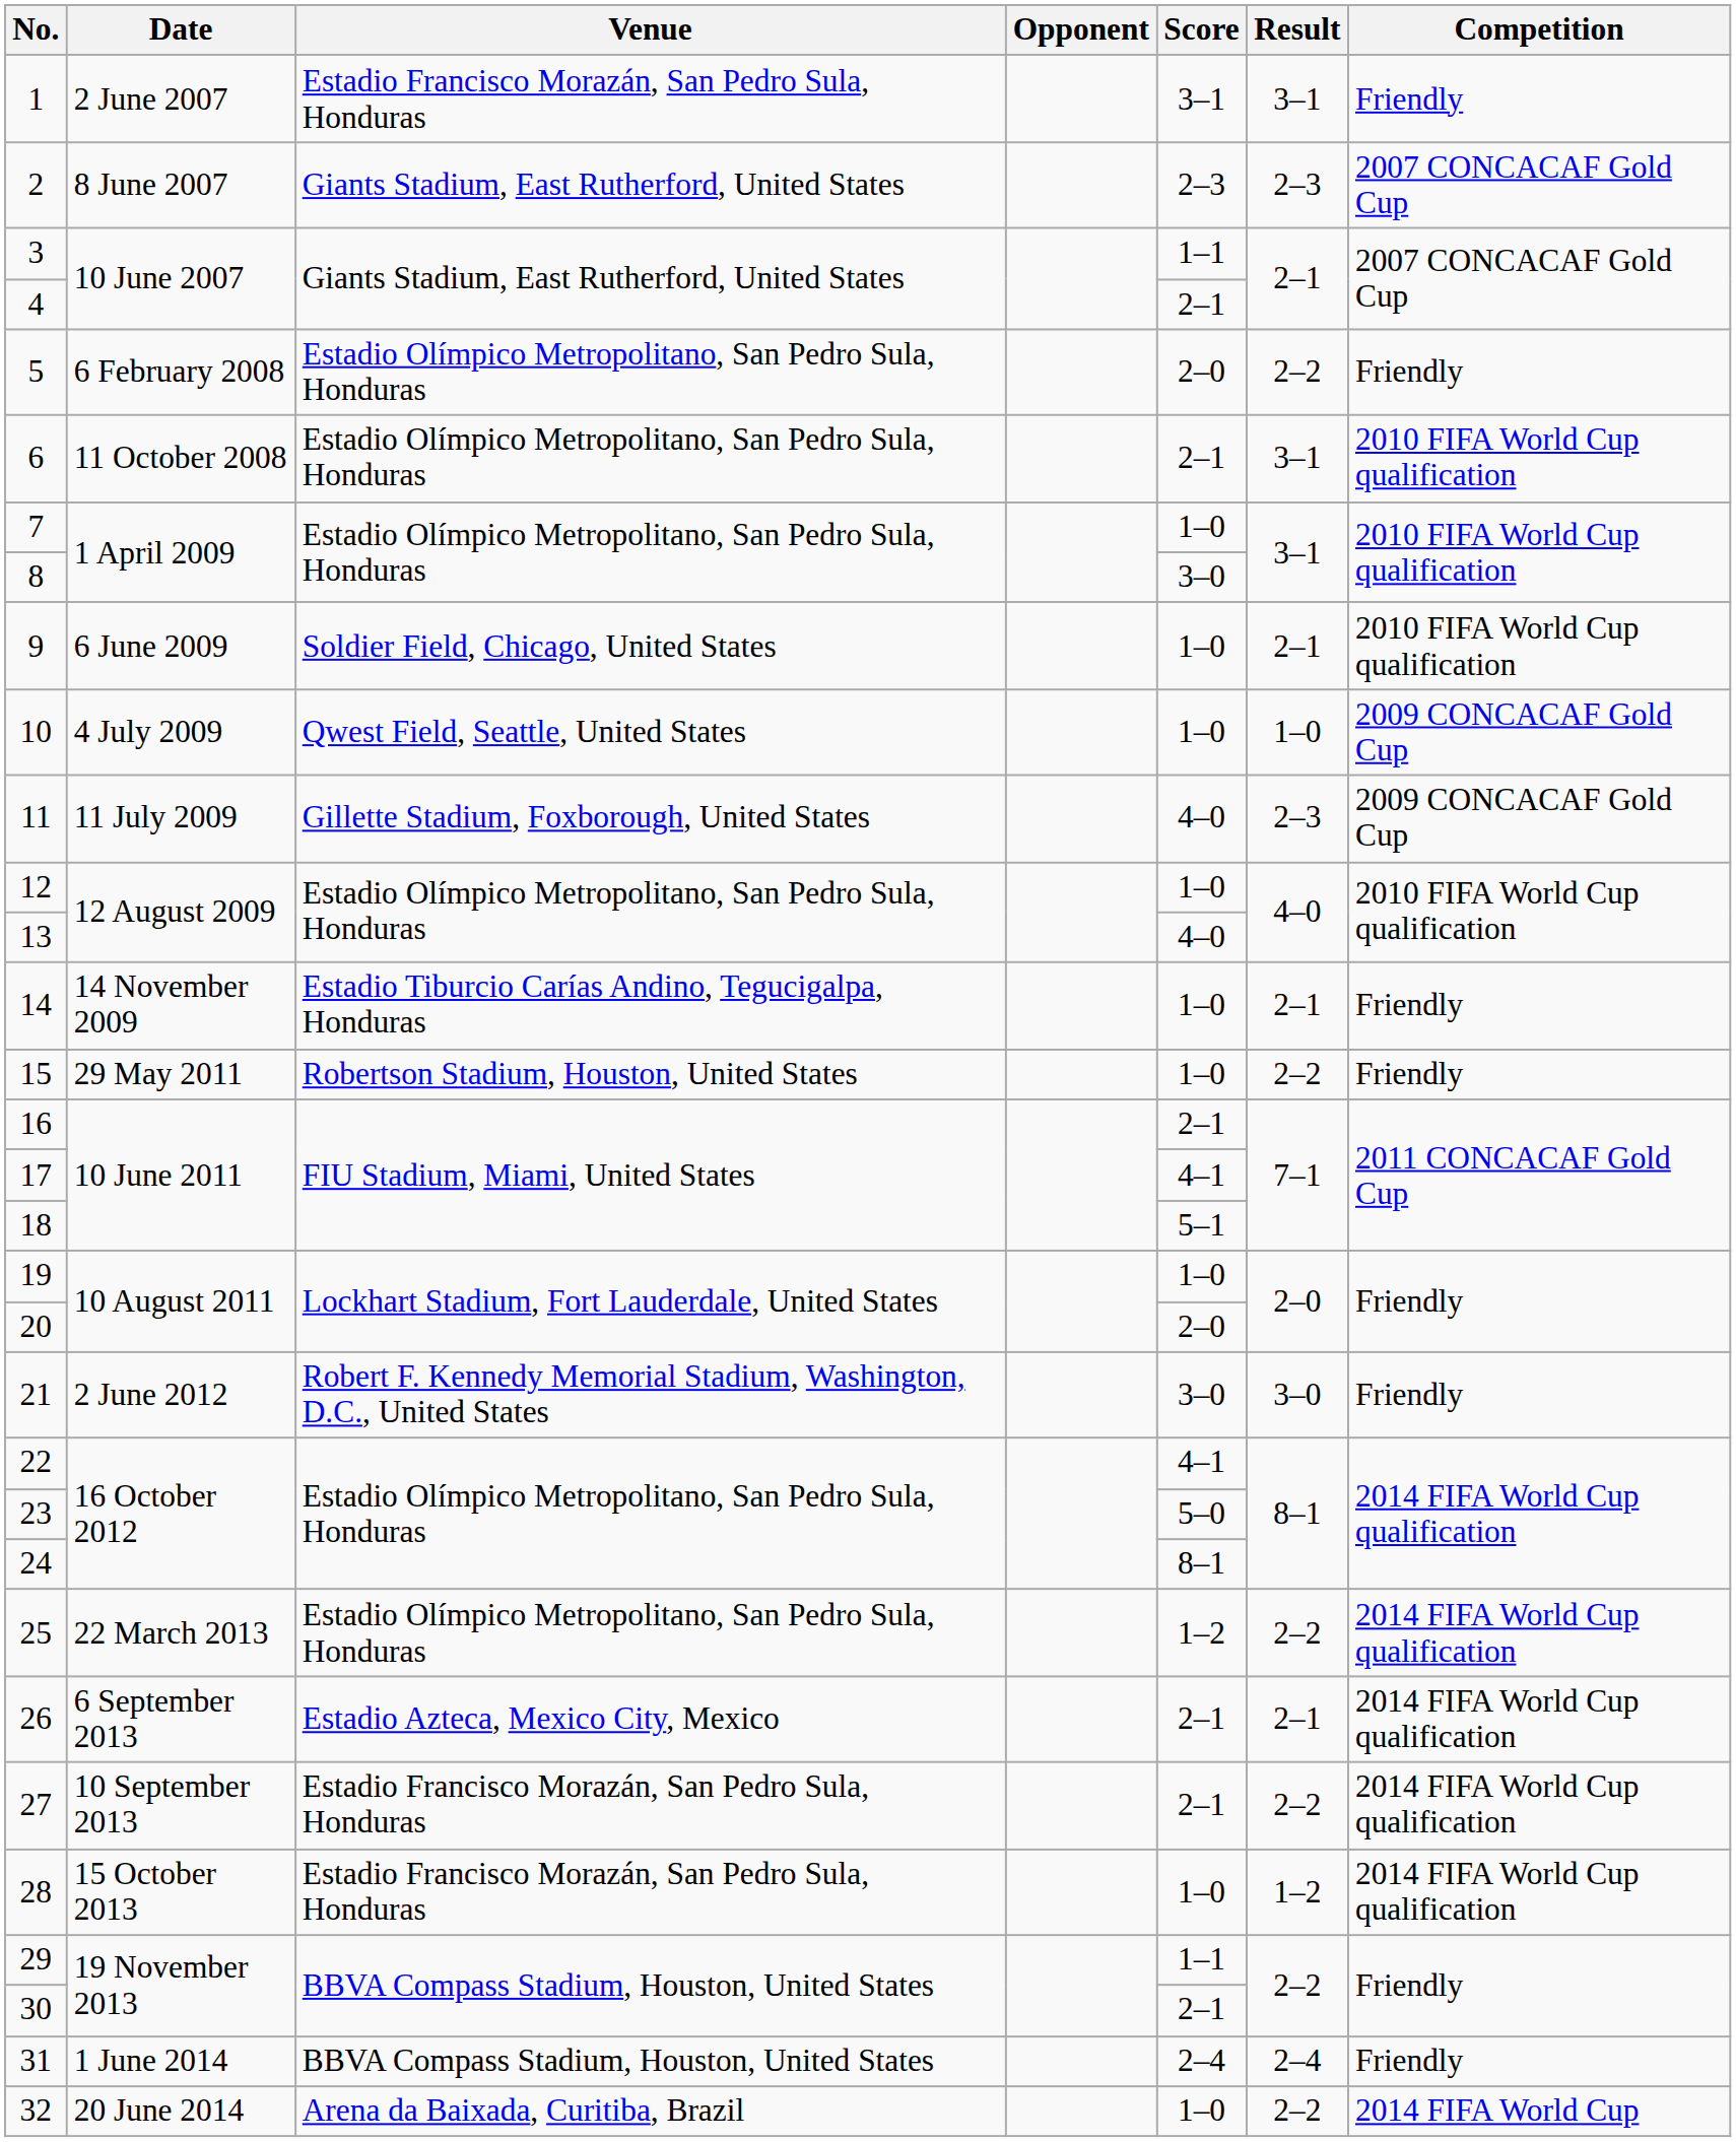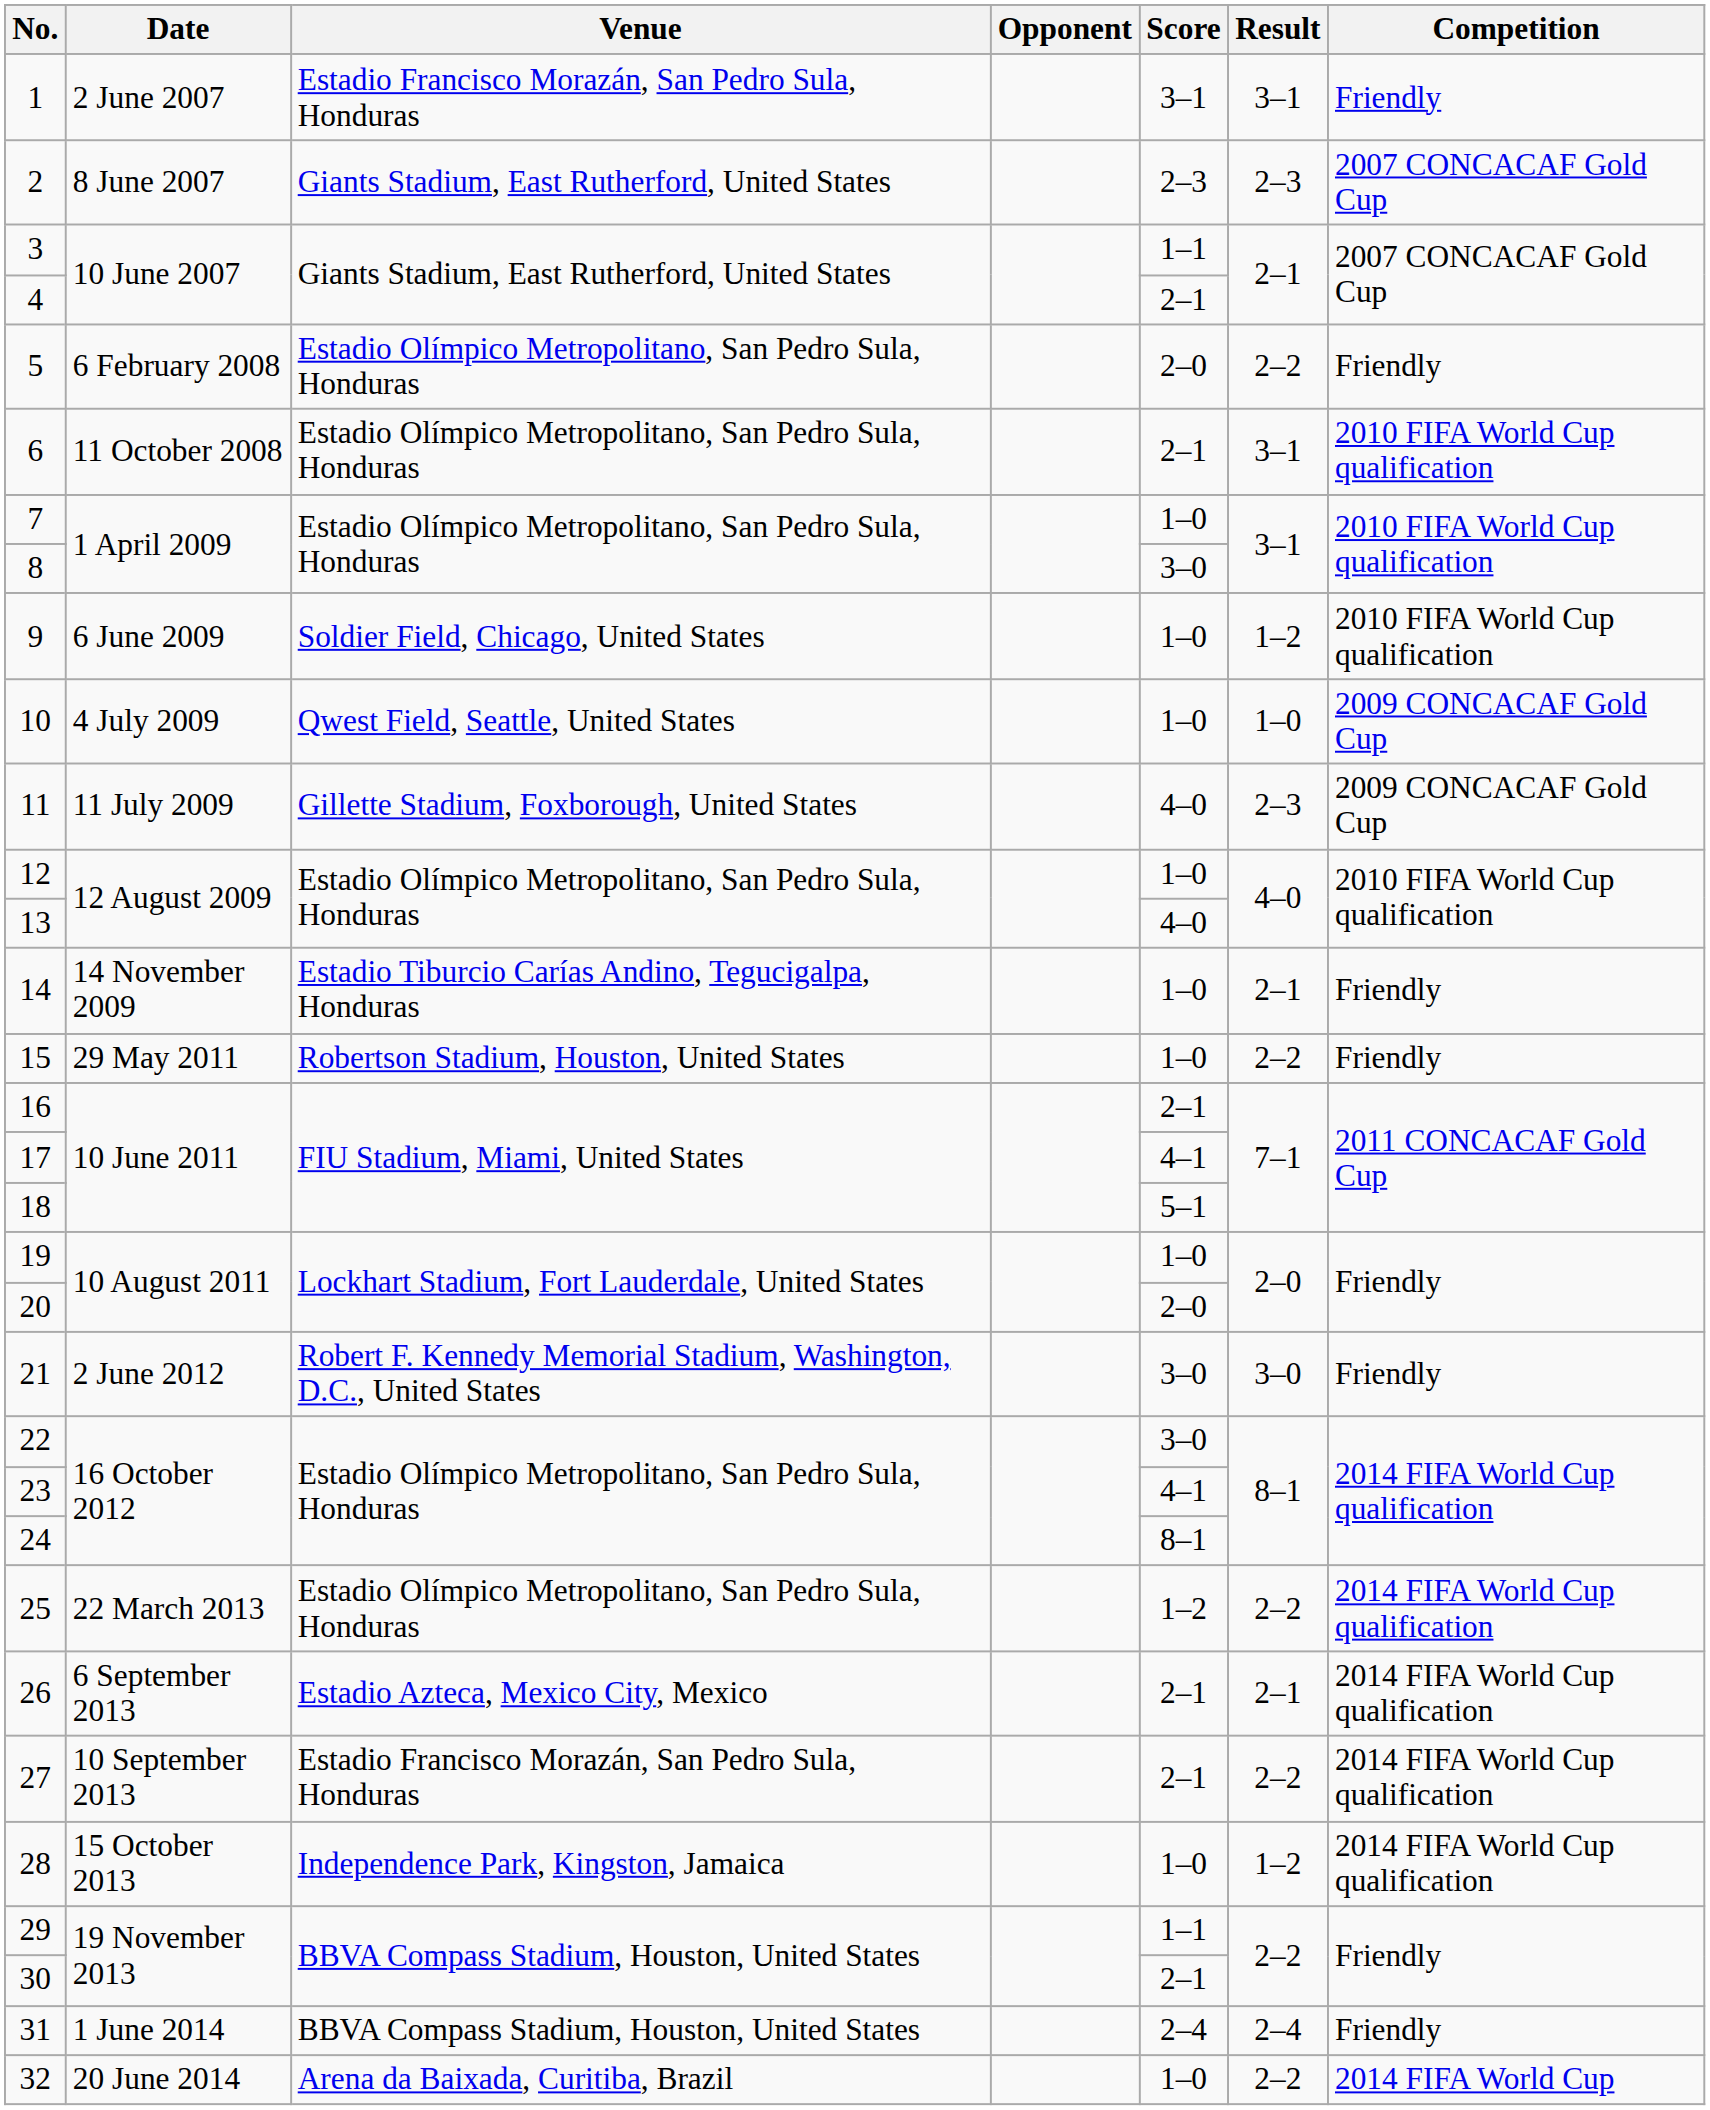 <table class="wikitable sortable">
 <tr>
 <th scope="col">No.</th>
 <th scope="col">Date</th>
 <th scope="col">Venue</th>
 <th scope="col">Opponent</th>
 <th scope="col">Score</th>
 <th scope="col">Result</th>
 <th scope="col">Competition</th>
 </tr>
 <tr>
 <td align="center">1</td>
 <td>2 June 2007</td>
 <td><a href='#'>Estadio Francisco Morazán</a>, <a href='#'>San Pedro Sula</a>, Honduras</td>
 <td></td>
 <td align="center">3–1</td>
 <td align="center">3–1</td>
 <td><a href='#'>Friendly</a></td>
 </tr>
 <tr>
 <td align="center">2</td>
 <td>8 June 2007</td>
 <td><a href='#'>Giants Stadium</a>, <a href='#'>East Rutherford</a>, United States</td>
 <td></td>
 <td align="center">2–3</td>
 <td align="center">2–3</td>
 <td><a href='#'>2007 CONCACAF Gold Cup</a></td>
 </tr>
 <tr>
 <td align="center">3</td>
 <td rowspan="2">10 June 2007</td>
 <td rowspan="2">Giants Stadium, East Rutherford, United States</td>
 <td rowspan="2"></td>
 <td align="center">1–1</td>
 <td rowspan="2" style="text-align:center">2–1</td>
 <td rowspan="2">2007 CONCACAF Gold Cup</td>
 </tr>
 <tr>
 <td align="center">4</td>
 <td align="center">2–1</td>
 </tr>
 <tr>
 <td align="center">5</td>
 <td>6 February 2008</td>
 <td><a href='#'>Estadio Olímpico Metropolitano</a>, San Pedro Sula, Honduras</td>
 <td></td>
 <td align="center">2–0</td>
 <td align="center">2–2</td>
 <td>Friendly</td>
 </tr>
 <tr>
 <td align="center">6</td>
 <td>11 October 2008</td>
 <td>Estadio Olímpico Metropolitano, San Pedro Sula, Honduras</td>
 <td></td>
 <td align="center">2–1</td>
 <td align="center">3–1</td>
 <td><a href='#'>2010 FIFA World Cup qualification</a></td>
 </tr>
 <tr>
 <td align="center">7</td>
 <td rowspan="2">1 April 2009</td>
 <td rowspan="2">Estadio Olímpico Metropolitano, San Pedro Sula, Honduras</td>
 <td rowspan="2"></td>
 <td align="center">1–0</td>
 <td rowspan="2" style="text-align:center">3–1</td>
 <td rowspan="2"><a href='#'>2010 FIFA World Cup qualification</a></td>
 </tr>
 <tr>
 <td align="center">8</td>
 <td align="center">3–0</td>
 </tr>
 <tr>
 <td align="center">9</td>
 <td>6 June 2009</td>
 <td><a href='#'>Soldier Field</a>, <a href='#'>Chicago</a>, United States</td>
 <td></td>
 <td align="center">1–0</td>
-<td align="center">2–1</td>
+<td align="center">1–2</td>
 <td>2010 FIFA World Cup qualification</td>
 </tr>
 <tr>
 <td align="center">10</td>
 <td>4 July 2009</td>
 <td><a href='#'>Qwest Field</a>, <a href='#'>Seattle</a>, United States</td>
 <td></td>
 <td align="center">1–0</td>
 <td align="center">1–0</td>
 <td><a href='#'>2009 CONCACAF Gold Cup</a></td>
 </tr>
 <tr>
 <td align="center">11</td>
 <td>11 July 2009</td>
 <td><a href='#'>Gillette Stadium</a>, <a href='#'>Foxborough</a>, United States</td>
 <td></td>
 <td align="center">4–0</td>
 <td align="center">2–3</td>
 <td>2009 CONCACAF Gold Cup</td>
 </tr>
 <tr>
 <td align="center">12</td>
 <td rowspan="2">12 August 2009</td>
 <td rowspan="2">Estadio Olímpico Metropolitano, San Pedro Sula, Honduras</td>
 <td rowspan="2"></td>
 <td align="center">1–0</td>
 <td rowspan="2" style="text-align:center">4–0</td>
 <td rowspan="2">2010 FIFA World Cup qualification</td>
 </tr>
 <tr>
 <td align="center">13</td>
 <td align="center">4–0</td>
 </tr>
 <tr>
 <td align="center">14</td>
 <td>14 November 2009</td>
 <td><a href='#'>Estadio Tiburcio Carías Andino</a>, <a href='#'>Tegucigalpa</a>, Honduras</td>
 <td></td>
 <td align="center">1–0</td>
 <td align="center">2–1</td>
 <td>Friendly</td>
 </tr>
 <tr>
 <td align="center">15</td>
 <td>29 May 2011</td>
 <td><a href='#'>Robertson Stadium</a>, <a href='#'>Houston</a>, United States</td>
 <td></td>
 <td align="center">1–0</td>
 <td align="center">2–2</td>
 <td>Friendly</td>
 </tr>
 <tr>
 <td align="center">16</td>
 <td rowspan="3">10 June 2011</td>
 <td rowspan="3"><a href='#'>FIU Stadium</a>, <a href='#'>Miami</a>, United States</td>
 <td rowspan="3"></td>
 <td align="center">2–1</td>
 <td rowspan="3" style="text-align:center">7–1</td>
 <td rowspan="3"><a href='#'>2011 CONCACAF Gold Cup</a></td>
 </tr>
 <tr>
 <td align="center">17</td>
 <td align="center">4–1</td>
 </tr>
 <tr>
 <td align="center">18</td>
 <td align="center">5–1</td>
 </tr>
 <tr>
 <td align="center">19</td>
 <td rowspan="2">10 August 2011</td>
 <td rowspan="2"><a href='#'>Lockhart Stadium</a>, <a href='#'>Fort Lauderdale</a>, United States</td>
 <td rowspan="2"></td>
 <td align="center">1–0</td>
 <td rowspan="2" style="text-align:center">2–0</td>
 <td rowspan="2">Friendly</td>
 </tr>
 <tr>
 <td align="center">20</td>
 <td align="center">2–0</td>
 </tr>
 <tr>
 <td align="center">21</td>
 <td>2 June 2012</td>
 <td><a href='#'>Robert F. Kennedy Memorial Stadium</a>, <a href='#'>Washington, D.C.</a>, United States</td>
 <td></td>
 <td align="center">3–0</td>
 <td align="center">3–0</td>
 <td>Friendly</td>
 </tr>
 <tr>
 <td align="center">22</td>
 <td rowspan="3">16 October 2012</td>
 <td rowspan="3">Estadio Olímpico Metropolitano, San Pedro Sula, Honduras</td>
 <td rowspan="3"></td>
-<td align="center">4–1</td>
+<td align="center">3–0</td>
 <td rowspan="3" style="text-align:center">8–1</td>
 <td rowspan="3"><a href='#'>2014 FIFA World Cup qualification</a></td>
 </tr>
 <tr>
 <td align="center">23</td>
-<td align="center">5–0</td>
+<td align="center">4–1</td>
 </tr>
 <tr>
 <td align="center">24</td>
 <td align="center">8–1</td>
 </tr>
 <tr>
 <td align="center">25</td>
 <td>22 March 2013</td>
 <td>Estadio Olímpico Metropolitano, San Pedro Sula, Honduras</td>
 <td></td>
 <td align="center">1–2</td>
 <td align="center">2–2</td>
 <td><a href='#'>2014 FIFA World Cup qualification</a></td>
 </tr>
 <tr>
 <td align="center">26</td>
 <td>6 September 2013</td>
 <td><a href='#'>Estadio Azteca</a>, <a href='#'>Mexico City</a>, Mexico</td>
 <td></td>
 <td align="center">2–1</td>
 <td align="center">2–1</td>
 <td>2014 FIFA World Cup qualification</td>
 </tr>
 <tr>
 <td align="center">27</td>
 <td>10 September 2013</td>
 <td>Estadio Francisco Morazán, San Pedro Sula, Honduras</td>
 <td></td>
 <td align="center">2–1</td>
 <td align="center">2–2</td>
 <td>2014 FIFA World Cup qualification</td>
 </tr>
 <tr>
 <td align="center">28</td>
 <td>15 October 2013</td>
-<td>Estadio Francisco Morazán, San Pedro Sula, Honduras</td>
+<td><a href='#'>Independence Park</a>, <a href='#'>Kingston</a>, Jamaica</td>
 <td></td>
 <td align="center">1–0</td>
 <td align="center">1–2</td>
 <td>2014 FIFA World Cup qualification</td>
 </tr>
 <tr>
 <td align="center">29</td>
 <td rowspan="2">19 November 2013</td>
 <td rowspan="2"><a href='#'>BBVA Compass Stadium</a>, Houston, United States</td>
 <td rowspan="2"></td>
 <td align="center">1–1</td>
 <td rowspan="2" style="text-align:center">2–2</td>
 <td rowspan="2">Friendly</td>
 </tr>
 <tr>
 <td align="center">30</td>
 <td align="center">2–1</td>
 </tr>
 <tr>
 <td align="center">31</td>
 <td>1 June 2014</td>
 <td>BBVA Compass Stadium, Houston, United States</td>
 <td></td>
 <td align="center">2–4</td>
 <td align="center">2–4</td>
 <td>Friendly</td>
 </tr>
 <tr>
 <td align="center">32</td>
 <td>20 June 2014</td>
 <td><a href='#'>Arena da Baixada</a>, <a href='#'>Curitiba</a>, Brazil</td>
 <td></td>
 <td align="center">1–0</td>
 <td align="center">2–2</td>
 <td><a href='#'>2014 FIFA World Cup</a></td>
 </tr>
 </table>
